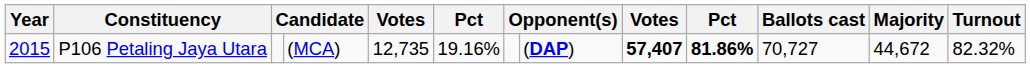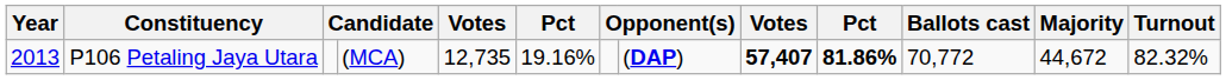 <table class="wikitable" style="margin:0.5em ; font-size:95%">
 <tr>
 <th>Year</th>
 <th>Constituency</th>
 <th colspan=2>Candidate</th>
 <th>Votes</th>
 <th>Pct</th>
 <th colspan=2>Opponent(s)</th>
 <th>Votes</th>
 <th>Pct</th>
 <th>Ballots cast</th>
 <th>Majority</th>
 <th>Turnout</th>
 </tr>
 <tr>
-<td><a href='#'>2015</a></td>
+<td><a href='#'>2013</a></td>
 <td>P106 <a href='#'>Petaling Jaya Utara</a></td>
 <td></td>
 <td> (<a href='#'>MCA</a>)</td>
 <td align="right">12,735</td>
 <td>19.16%</td>
 <td></td>
 <td> (<a href='#'><strong>DAP</strong></a>)</td>
 <td align="right"><strong>57,407</strong></td>
 <td><strong>81.86%</strong></td>
-<td>70,727</td>
+<td>70,772</td>
 <td>44,672</td>
 <td>82.32%</td>
 </tr>
 </table>
